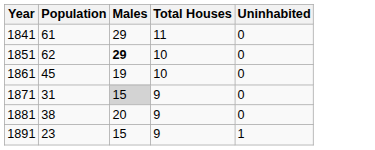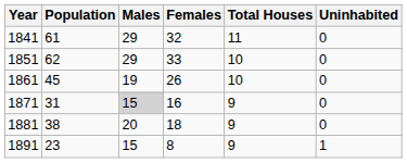 <table class="wikitable">
 <tr>
 <th>Year</th>
 <th>Population</th>
 <th>Males</th>
+<th>Females</th>
 <th>Total Houses</th>
 <th>Uninhabited</th>
 </tr>
 <tr>
 <td>1841</td>
 <td>61</td>
 <td>29</td>
+<td>32</td>
 <td>11</td>
 <td>0</td>
 </tr>
 <tr>
 <td>1851</td>
 <td>62</td>
-<td><strong>29</strong></td>
+<td>29</td>
+<td>33</td>
 <td>10</td>
 <td>0</td>
 </tr>
 <tr>
 <td>1861</td>
 <td>45</td>
 <td>19</td>
+<td>26</td>
 <td>10</td>
 <td>0</td>
 </tr>
 <tr>
 <td>1871</td>
 <td>31</td>
 <td style="background: lightgrey;">15</td>
+<td>16</td>
 <td>9</td>
 <td>0</td>
 </tr>
 <tr>
 <td>1881</td>
 <td>38</td>
 <td>20</td>
+<td>18</td>
 <td>9</td>
 <td>0</td>
 </tr>
 <tr>
 <td>1891</td>
 <td>23</td>
 <td>15</td>
+<td>8</td>
 <td>9</td>
 <td>1</td>
 </tr>
 </table>
